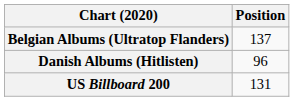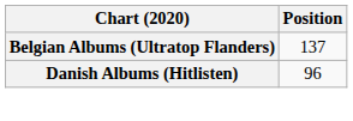 <table class="wikitable sortable plainrowheaders" style="text-align:center">
 <tr>
 <th scope="col">Chart (2020)</th>
 <th scope="col">Position</th>
 </tr>
 <tr>
 <th scope="row">Belgian Albums (Ultratop Flanders)</th>
 <td>137</td>
 </tr>
 <tr>
 <th scope="row">Danish Albums (Hitlisten)</th>
 <td>96</td>
 </tr>
-<tr>
-<th scope="row">US <em>Billboard</em> 200</th>
-<td>131</td>
-</tr>
 </table>
